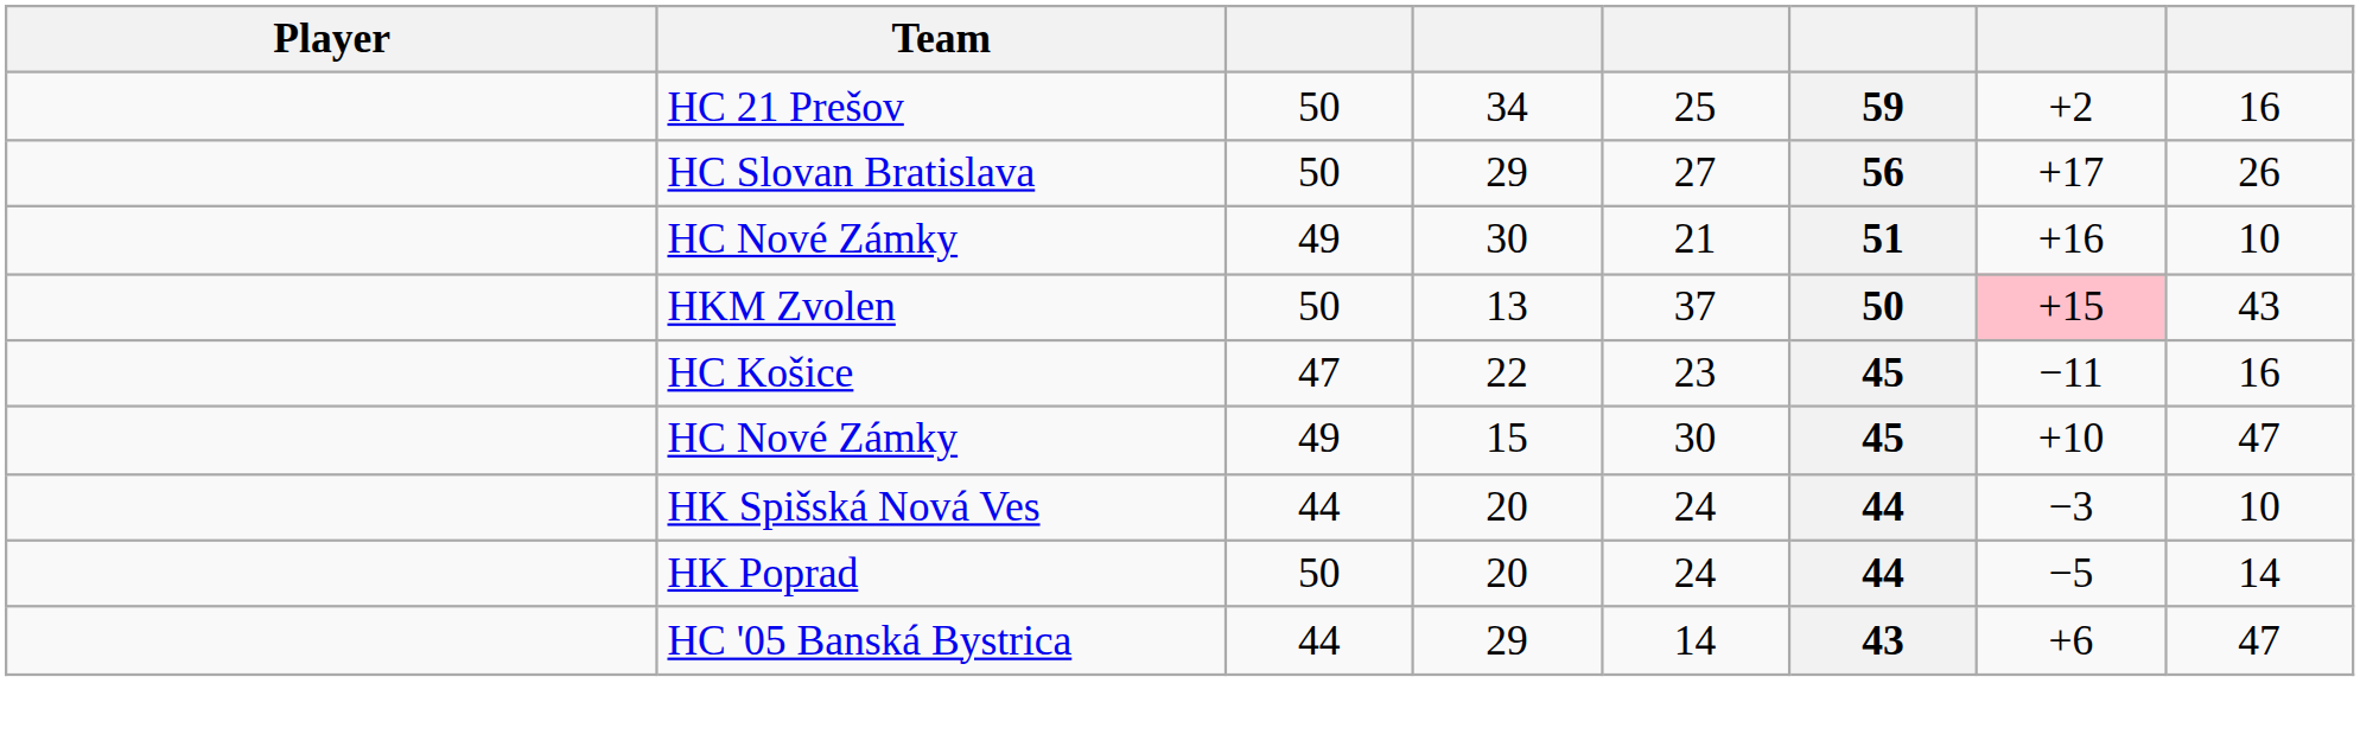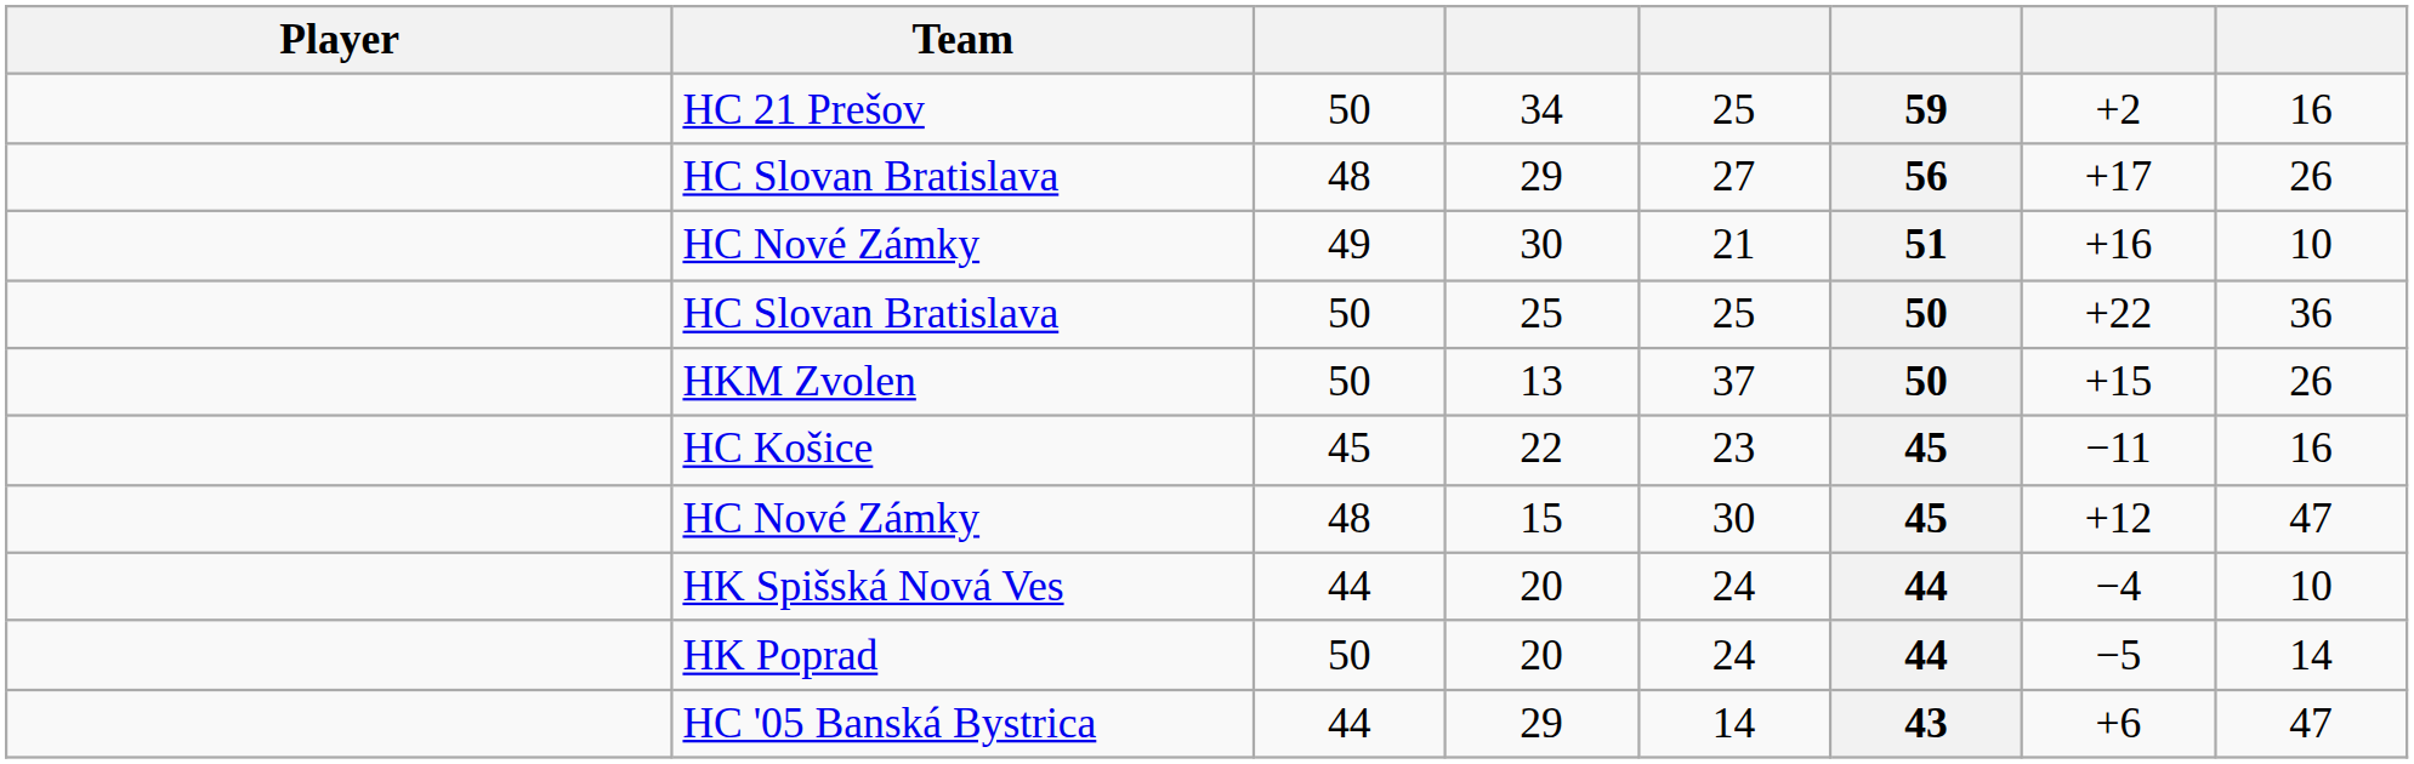 <table class="wikitable sortable" style="text-align: center">
 <tr>
 <th style="width: 15em;">Player</th>
 <th style="width: 13em;">Team</th>
 <th style="width: 4em;"></th>
 <th style="width: 4em;"></th>
 <th style="width: 4em;"></th>
 <th style="width: 4em;"></th>
 <th style="width: 4em;"></th>
 <th style="width: 4em;"></th>
 </tr>
 <tr>
 <td style="text-align:left;"> </td>
 <td style="text-align:left;"><a href='#'>HC 21 Prešov</a></td>
 <td>50</td>
 <td>34</td>
 <td>25</td>
 <th>59</th>
 <td>+2</td>
 <td>16</td>
 </tr>
 <tr>
 <td style="text-align:left;"> </td>
 <td style="text-align:left;"><a href='#'>HC Slovan Bratislava</a></td>
-<td>50</td>
+<td>48</td>
 <td>29</td>
 <td>27</td>
 <th>56</th>
 <td>+17</td>
 <td>26</td>
 </tr>
 <tr>
 <td style="text-align:left;"> </td>
 <td style="text-align:left;"><a href='#'>HC Nové Zámky</a></td>
 <td>49</td>
 <td>30</td>
 <td>21</td>
 <th>51</th>
 <td>+16</td>
 <td>10</td>
 </tr>
 <tr>
 <td style="text-align:left;"> </td>
+<td style="text-align:left;"><a href='#'>HC Slovan Bratislava</a></td>
+<td>50</td>
+<td>25</td>
+<td>25</td>
+<th>50</th>
+<td>+22</td>
+<td>36</td>
+</tr>
+<tr>
+<td style="text-align:left;"> </td>
 <td style="text-align:left;"><a href='#'>HKM Zvolen</a></td>
 <td>50</td>
 <td>13</td>
 <td>37</td>
 <th>50</th>
-<td style="background: pink;">+15</td>
-<td>43</td>
+<td>+15</td>
+<td>26</td>
 </tr>
 <tr>
 <td style="text-align:left;"> </td>
 <td style="text-align:left;"><a href='#'>HC Košice</a></td>
-<td>47</td>
+<td>45</td>
 <td>22</td>
 <td>23</td>
 <th>45</th>
 <td>−11</td>
 <td>16</td>
 </tr>
 <tr>
 <td style="text-align:left;"> </td>
 <td style="text-align:left;"><a href='#'>HC Nové Zámky</a></td>
-<td>49</td>
+<td>48</td>
 <td>15</td>
 <td>30</td>
 <th>45</th>
-<td>+10</td>
+<td>+12</td>
 <td>47</td>
 </tr>
 <tr>
 <td style="text-align:left;"> </td>
 <td style="text-align:left;"><a href='#'>HK Spišská Nová Ves</a></td>
 <td>44</td>
 <td>20</td>
 <td>24</td>
 <th>44</th>
-<td>−3</td>
+<td>−4</td>
 <td>10</td>
 </tr>
 <tr>
 <td style="text-align:left;"> </td>
 <td style="text-align:left;"><a href='#'>HK Poprad</a></td>
 <td>50</td>
 <td>20</td>
 <td>24</td>
 <th>44</th>
 <td>−5</td>
 <td>14</td>
 </tr>
 <tr>
 <td style="text-align:left;"> </td>
 <td style="text-align:left;"><a href='#'>HC '05 Banská Bystrica</a></td>
 <td>44</td>
 <td>29</td>
 <td>14</td>
 <th>43</th>
 <td>+6</td>
 <td>47</td>
 </tr>
 </table>
